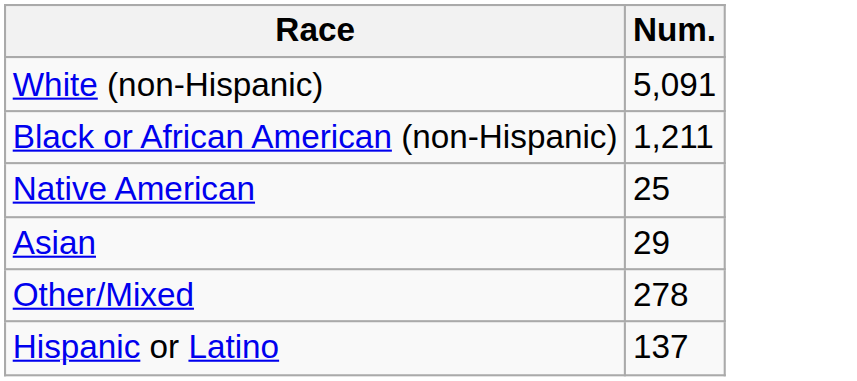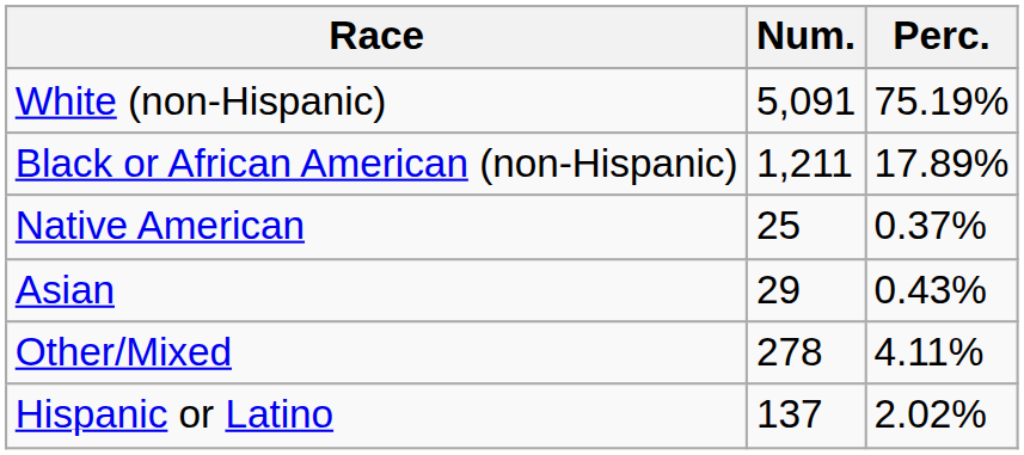 <table class="wikitable">
 <tr>
 <th>Race</th>
 <th>Num.</th>
+<th>Perc.</th>
 </tr>
 <tr>
 <td><a href='#'>White</a> (non-Hispanic)</td>
 <td>5,091</td>
+<td>75.19%</td>
 </tr>
 <tr>
 <td><a href='#'>Black or African American</a> (non-Hispanic)</td>
 <td>1,211</td>
+<td>17.89%</td>
 </tr>
 <tr>
 <td><a href='#'>Native American</a></td>
 <td>25</td>
+<td>0.37%</td>
 </tr>
 <tr>
 <td><a href='#'>Asian</a></td>
 <td>29</td>
+<td>0.43%</td>
 </tr>
 <tr>
 <td><a href='#'>Other/Mixed</a></td>
 <td>278</td>
+<td>4.11%</td>
 </tr>
 <tr>
 <td><a href='#'>Hispanic</a> or <a href='#'>Latino</a></td>
 <td>137</td>
+<td>2.02%</td>
 </tr>
 </table>
